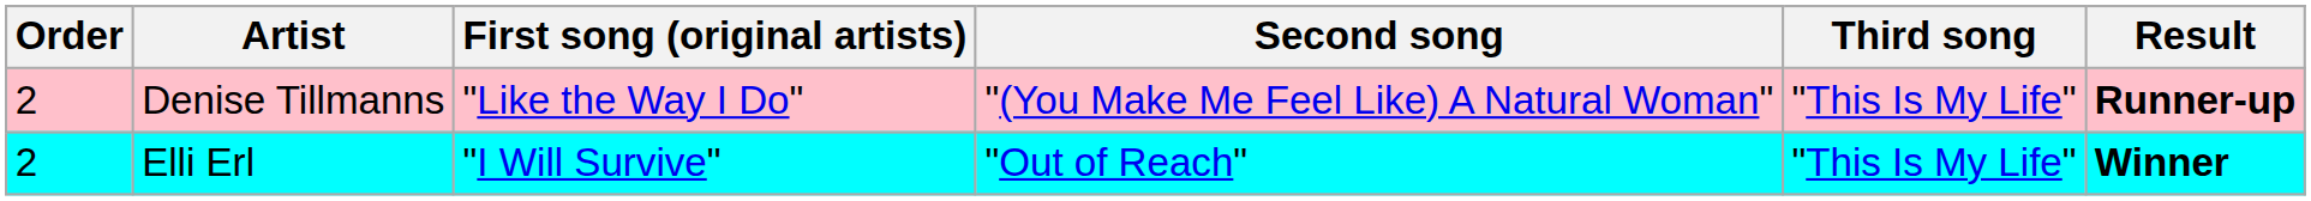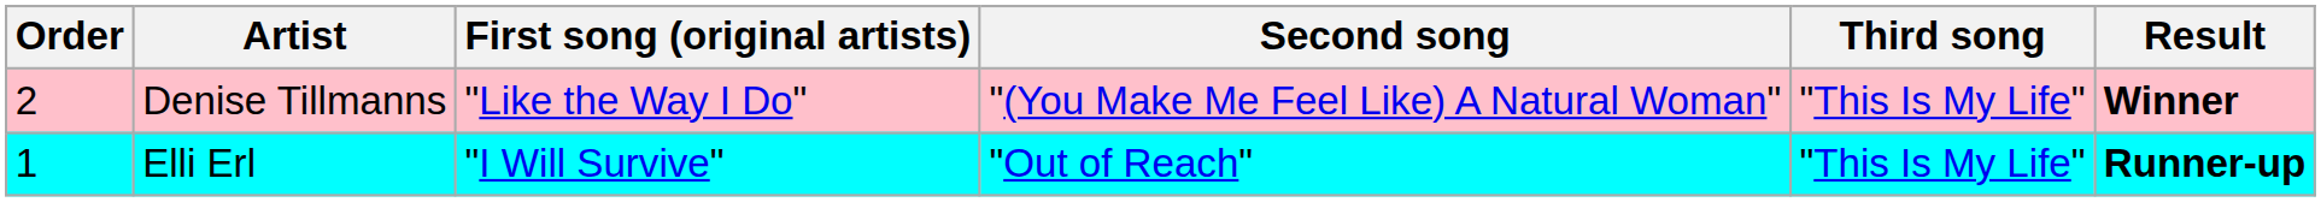 <table class=wikitable>
 <tr>
 <th>Order</th>
 <th>Artist</th>
 <th>First song (original artists)</th>
 <th>Second song</th>
 <th>Third song</th>
 <th>Result</th>
 </tr>
 <tr style="background:pink;">
 <td>2</td>
 <td>Denise Tillmanns</td>
 <td>"<a href='#'>Like the Way I Do</a>"</td>
 <td>"<a href='#'>(You Make Me Feel Like) A Natural Woman</a>"</td>
 <td>"<a href='#'>This Is My Life</a>"</td>
-<td><strong>Runner-up</strong></td>
+<td><strong>Winner</strong></td>
 </tr>
 <tr style="background:cyan;">
-<td>2</td>
+<td>1</td>
 <td>Elli Erl</td>
 <td>"<a href='#'>I Will Survive</a>"</td>
 <td>"<a href='#'>Out of Reach</a>"</td>
 <td>"<a href='#'>This Is My Life</a>"</td>
-<td><strong>Winner</strong></td>
+<td><strong>Runner-up</strong></td>
 </tr>
 </table>
